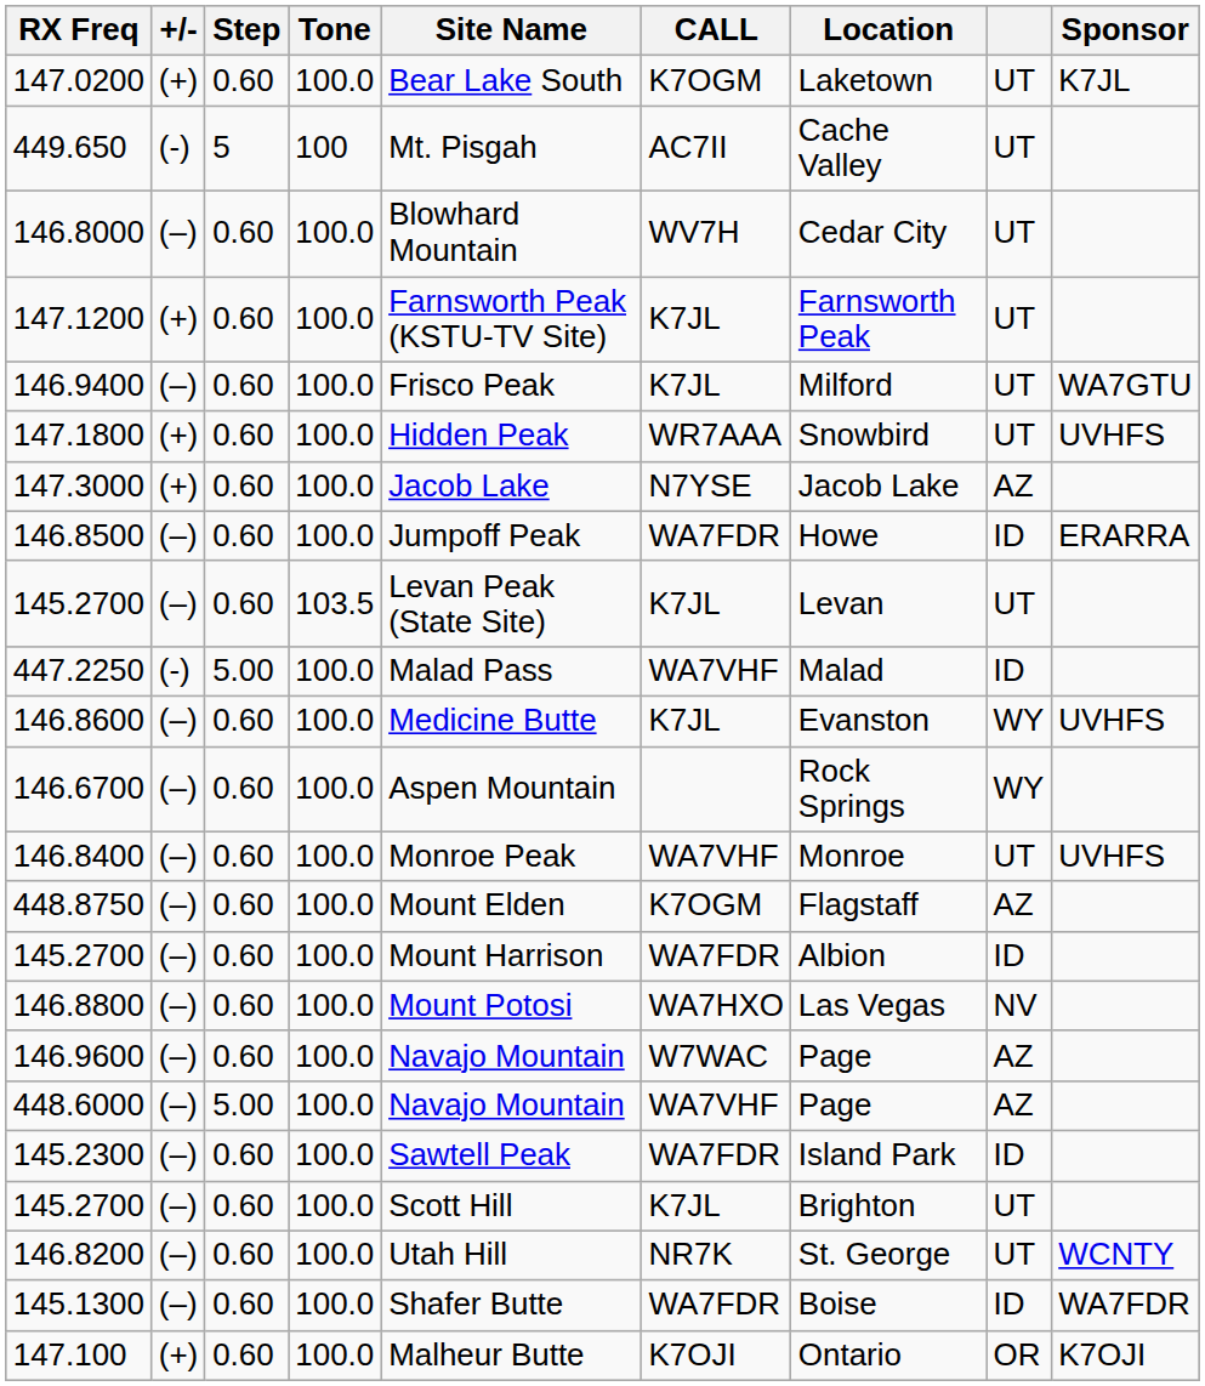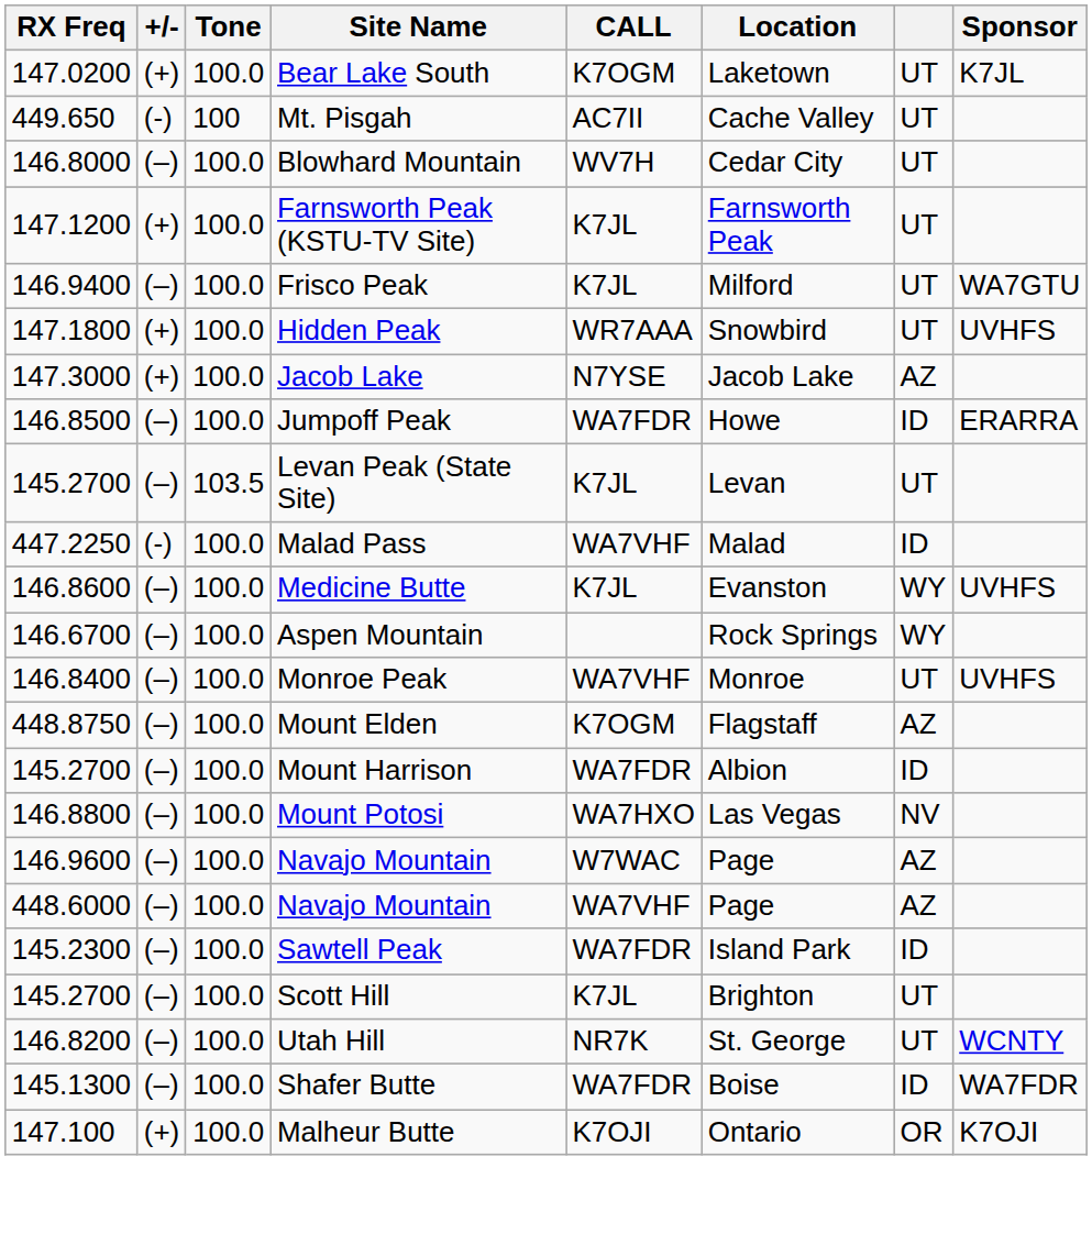 <table class="wikitable sortable">
 <tr>
 <th>RX Freq</th>
 <th>+/-</th>
-<th>Step</th>
 <th>Tone</th>
 <th>Site Name</th>
 <th>CALL</th>
 <th>Location</th>
 <th></th>
 <th>Sponsor</th>
 </tr>
 <tr>
 <td>147.0200</td>
 <td>(+)</td>
-<td>0.60</td>
 <td>100.0</td>
 <td><a href='#'>Bear Lake</a> South</td>
 <td>K7OGM</td>
 <td>Laketown</td>
 <td>UT</td>
 <td>K7JL</td>
 </tr>
 <tr>
 <td>449.650</td>
 <td>(-)</td>
-<td>5</td>
 <td>100</td>
 <td>Mt. Pisgah</td>
 <td>AC7II</td>
 <td>Cache Valley</td>
 <td>UT</td>
 <td></td>
 </tr>
 <tr>
 <td>146.8000</td>
 <td>(–)</td>
-<td>0.60</td>
 <td>100.0</td>
 <td>Blowhard Mountain</td>
 <td>WV7H</td>
 <td>Cedar City</td>
 <td>UT</td>
 <td></td>
 </tr>
 <tr>
 <td>147.1200</td>
 <td>(+)</td>
-<td>0.60</td>
 <td>100.0</td>
 <td><a href='#'>Farnsworth Peak</a> (KSTU-TV Site)</td>
 <td>K7JL</td>
 <td><a href='#'>Farnsworth Peak</a></td>
 <td>UT</td>
 <td></td>
 </tr>
 <tr>
 <td>146.9400</td>
 <td>(–)</td>
-<td>0.60</td>
 <td>100.0</td>
 <td>Frisco Peak</td>
 <td>K7JL</td>
 <td>Milford</td>
 <td>UT</td>
 <td>WA7GTU</td>
 </tr>
 <tr>
 <td>147.1800</td>
 <td>(+)</td>
-<td>0.60</td>
 <td>100.0</td>
 <td><a href='#'>Hidden Peak</a></td>
 <td>WR7AAA</td>
 <td>Snowbird</td>
 <td>UT</td>
 <td>UVHFS</td>
 </tr>
 <tr>
 <td>147.3000</td>
 <td>(+)</td>
-<td>0.60</td>
 <td>100.0</td>
 <td><a href='#'>Jacob Lake</a></td>
 <td>N7YSE</td>
 <td>Jacob Lake</td>
 <td>AZ</td>
 <td></td>
 </tr>
 <tr>
 <td>146.8500</td>
 <td>(–)</td>
-<td>0.60</td>
 <td>100.0</td>
 <td>Jumpoff Peak</td>
 <td>WA7FDR</td>
 <td>Howe</td>
 <td>ID</td>
 <td>ERARRA</td>
 </tr>
 <tr>
 <td>145.2700</td>
 <td>(–)</td>
-<td>0.60</td>
 <td>103.5</td>
 <td>Levan Peak (State Site)</td>
 <td>K7JL</td>
 <td>Levan</td>
 <td>UT</td>
 <td></td>
 </tr>
 <tr>
 <td>447.2250</td>
 <td>(-)</td>
-<td>5.00</td>
 <td>100.0</td>
 <td>Malad Pass</td>
 <td>WA7VHF</td>
 <td>Malad</td>
 <td>ID</td>
 <td></td>
 </tr>
 <tr>
 <td>146.8600</td>
 <td>(–)</td>
-<td>0.60</td>
 <td>100.0</td>
 <td><a href='#'>Medicine Butte</a></td>
 <td>K7JL</td>
 <td>Evanston</td>
 <td>WY</td>
 <td>UVHFS</td>
 </tr>
 <tr>
 <td>146.6700</td>
 <td>(–)</td>
-<td>0.60</td>
 <td>100.0</td>
 <td>Aspen Mountain</td>
 <td></td>
 <td>Rock Springs</td>
 <td>WY</td>
 <td></td>
 </tr>
 <tr>
 <td>146.8400</td>
 <td>(–)</td>
-<td>0.60</td>
 <td>100.0</td>
 <td>Monroe Peak</td>
 <td>WA7VHF</td>
 <td>Monroe</td>
 <td>UT</td>
 <td>UVHFS</td>
 </tr>
 <tr>
 <td>448.8750</td>
 <td>(–)</td>
-<td>0.60</td>
 <td>100.0</td>
 <td>Mount Elden</td>
 <td>K7OGM</td>
 <td>Flagstaff</td>
 <td>AZ</td>
 <td></td>
 </tr>
 <tr>
 <td>145.2700</td>
 <td>(–)</td>
-<td>0.60</td>
 <td>100.0</td>
 <td>Mount Harrison</td>
 <td>WA7FDR</td>
 <td>Albion</td>
 <td>ID</td>
 <td></td>
 </tr>
 <tr>
 <td>146.8800</td>
 <td>(–)</td>
-<td>0.60</td>
 <td>100.0</td>
 <td><a href='#'>Mount Potosi</a></td>
 <td>WA7HXO</td>
 <td>Las Vegas</td>
 <td>NV</td>
 <td></td>
 </tr>
 <tr>
 <td>146.9600</td>
 <td>(–)</td>
-<td>0.60</td>
 <td>100.0</td>
 <td><a href='#'>Navajo Mountain</a></td>
 <td>W7WAC</td>
 <td>Page</td>
 <td>AZ</td>
 <td></td>
 </tr>
 <tr>
 <td>448.6000</td>
 <td>(–)</td>
-<td>5.00</td>
 <td>100.0</td>
 <td><a href='#'>Navajo Mountain</a></td>
 <td>WA7VHF</td>
 <td>Page</td>
 <td>AZ</td>
 <td></td>
 </tr>
 <tr>
 <td>145.2300</td>
 <td>(–)</td>
-<td>0.60</td>
 <td>100.0</td>
 <td><a href='#'>Sawtell Peak</a></td>
 <td>WA7FDR</td>
 <td>Island Park</td>
 <td>ID</td>
 <td></td>
 </tr>
 <tr>
 <td>145.2700</td>
 <td>(–)</td>
-<td>0.60</td>
 <td>100.0</td>
 <td>Scott Hill</td>
 <td>K7JL</td>
 <td>Brighton</td>
 <td>UT</td>
 <td></td>
 </tr>
 <tr>
 <td>146.8200</td>
 <td>(–)</td>
-<td>0.60</td>
 <td>100.0</td>
 <td>Utah Hill</td>
 <td>NR7K</td>
 <td>St. George</td>
 <td>UT</td>
 <td><a href='#'>WCNTY</a></td>
 </tr>
 <tr>
 <td>145.1300</td>
 <td>(–)</td>
-<td>0.60</td>
 <td>100.0</td>
 <td>Shafer Butte</td>
 <td>WA7FDR</td>
 <td>Boise</td>
 <td>ID</td>
 <td>WA7FDR</td>
 </tr>
 <tr>
 <td>147.100</td>
 <td>(+)</td>
-<td>0.60</td>
 <td>100.0</td>
 <td>Malheur Butte</td>
 <td>K7OJI</td>
 <td>Ontario</td>
 <td>OR</td>
 <td>K7OJI</td>
 </tr>
 </table>
